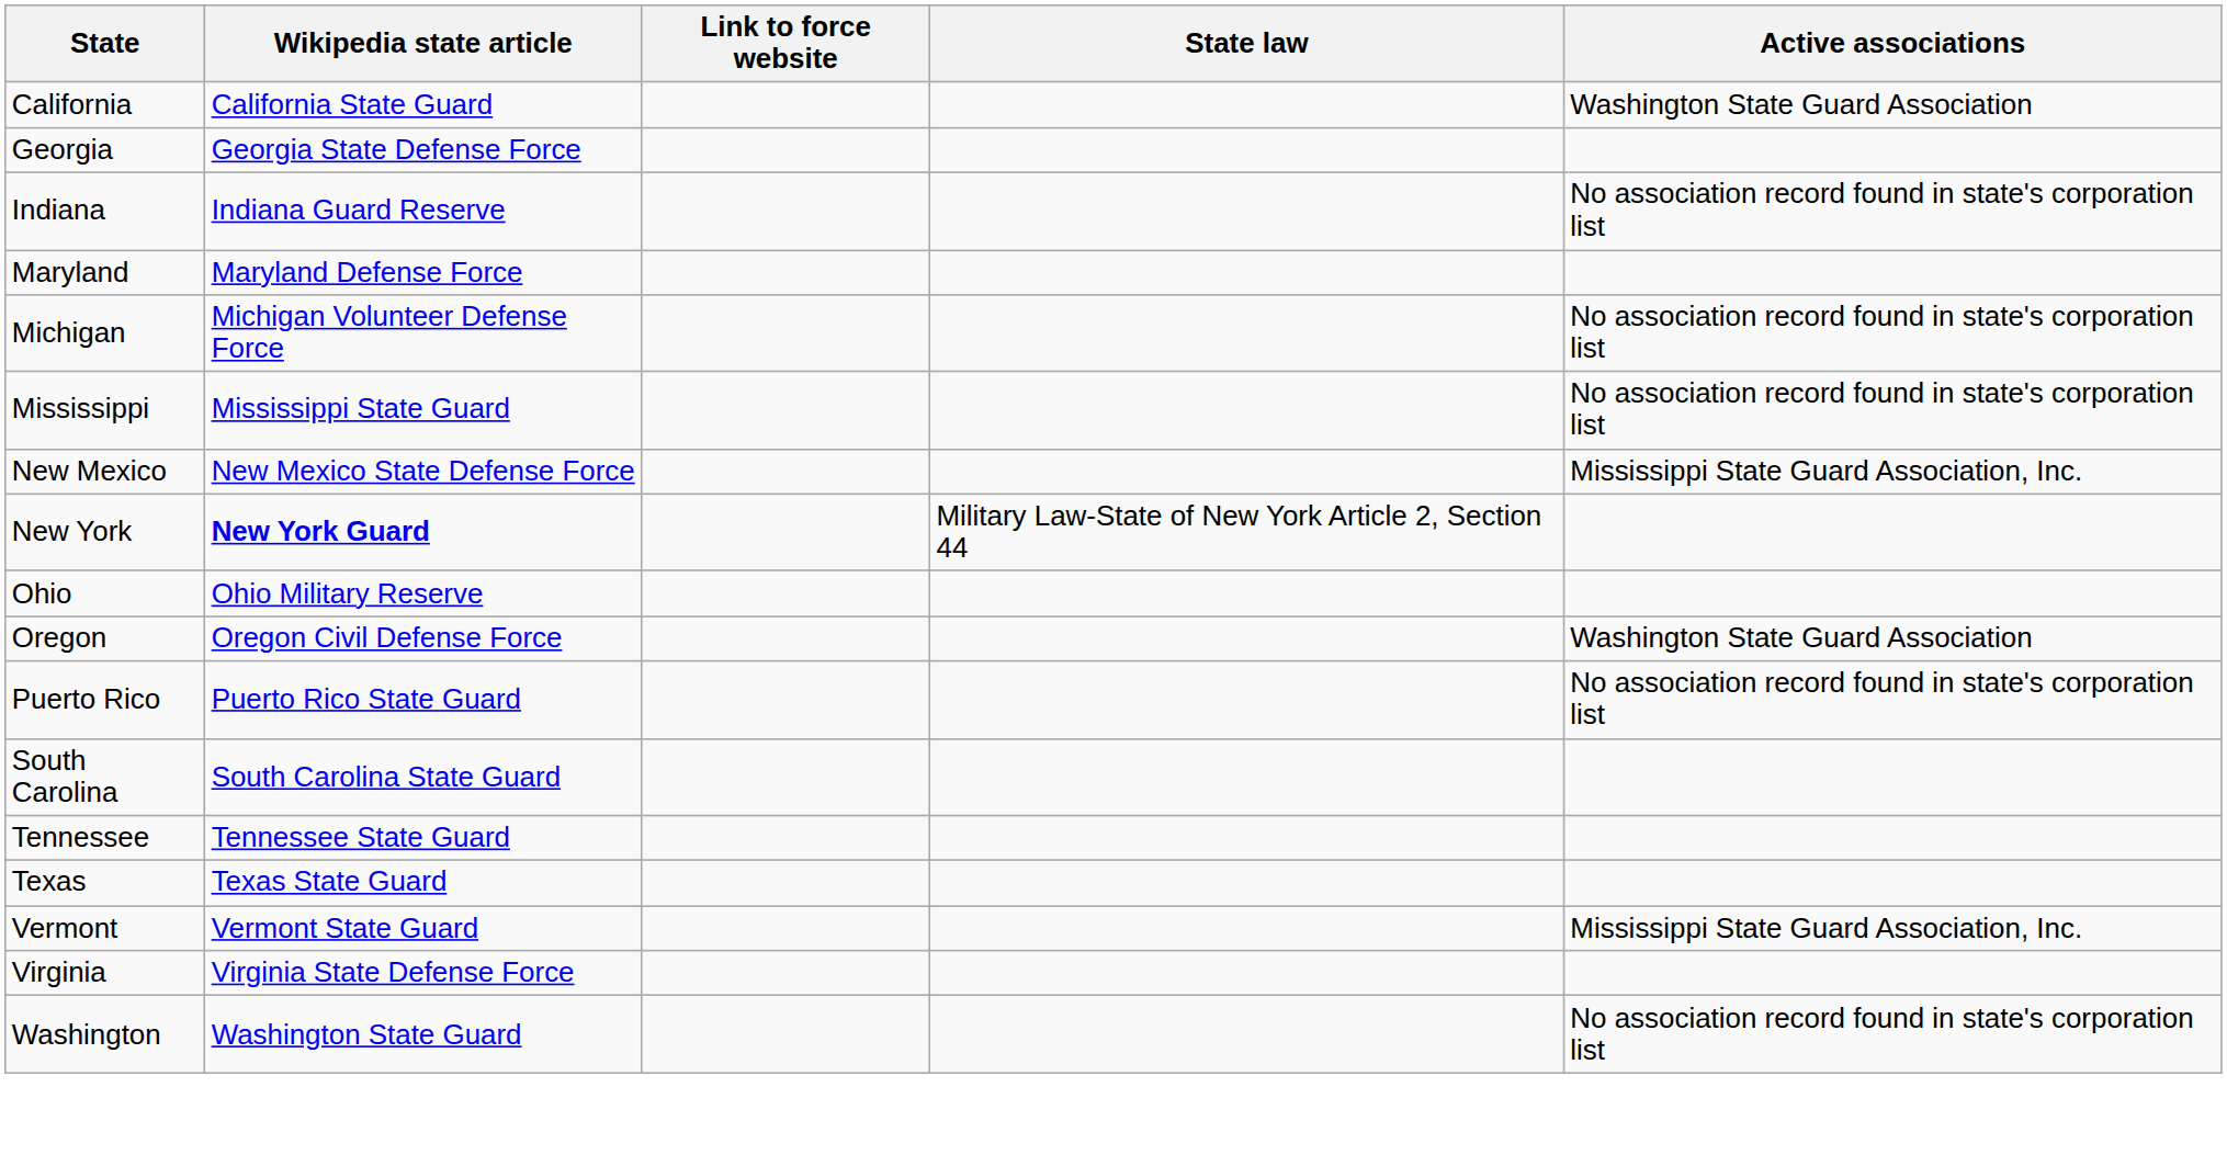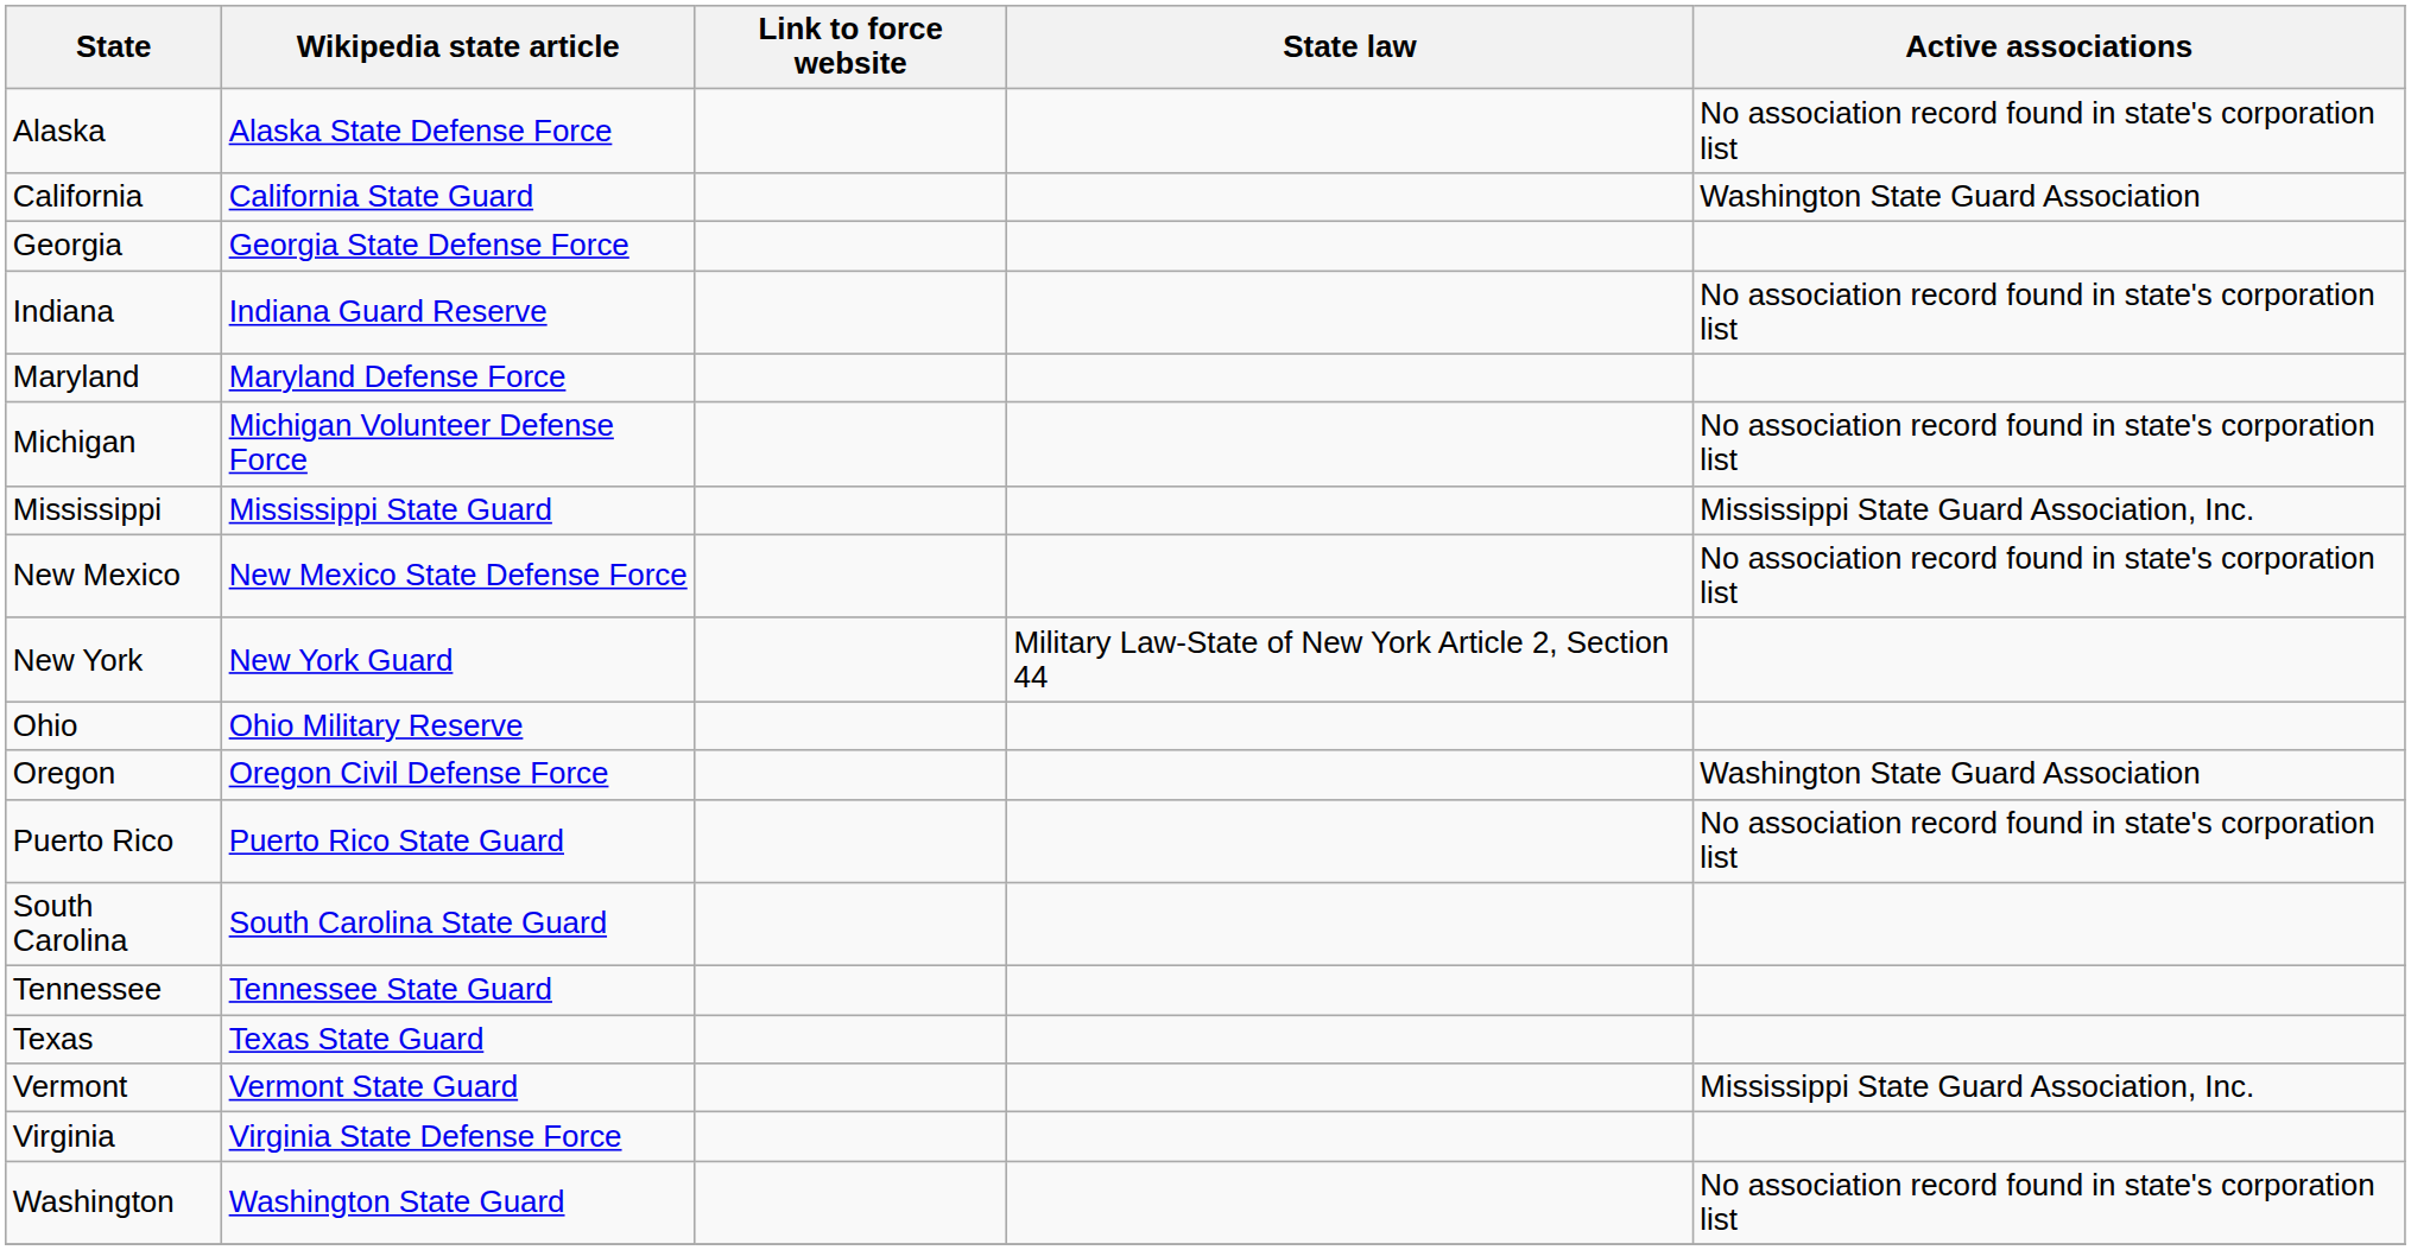 <table class="wikitable ">
 <tr>
 <th>State</th>
 <th>Wikipedia state article</th>
 <th>Link to force website</th>
 <th>State law</th>
 <th>Active associations</th>
+</tr>
+<tr>
+<td>Alaska</td>
+<td><a href='#'>Alaska State Defense Force</a></td>
+<td></td>
+<td></td>
+<td>No association record found in state's corporation list</td>
 </tr>
 <tr>
 <td>California</td>
 <td><a href='#'>California State Guard</a></td>
 <td></td>
 <td></td>
 <td>Washington State Guard Association</td>
 </tr>
 <tr>
 <td>Georgia</td>
 <td><a href='#'>Georgia State Defense Force</a></td>
 <td></td>
 <td></td>
 <td></td>
 </tr>
 <tr>
 <td>Indiana</td>
 <td><a href='#'>Indiana Guard Reserve</a></td>
 <td></td>
 <td></td>
 <td>No association record found in state's corporation list</td>
 </tr>
 <tr>
 <td>Maryland</td>
 <td><a href='#'>Maryland Defense Force</a></td>
 <td></td>
 <td></td>
 <td></td>
 </tr>
 <tr>
 <td>Michigan</td>
 <td><a href='#'>Michigan Volunteer Defense Force</a></td>
 <td></td>
 <td></td>
 <td>No association record found in state's corporation list</td>
 </tr>
 <tr>
 <td>Mississippi</td>
 <td><a href='#'>Mississippi State Guard</a></td>
 <td></td>
 <td></td>
-<td>No association record found in state's corporation list</td>
+<td>Mississippi State Guard Association, Inc.</td>
 </tr>
 <tr>
 <td>New Mexico</td>
 <td><a href='#'>New Mexico State Defense Force</a></td>
 <td> </td>
 <td></td>
-<td>Mississippi State Guard Association, Inc.</td>
+<td>No association record found in state's corporation list</td>
 </tr>
 <tr>
 <td>New York</td>
-<td><strong><a href='#'>New York Guard</a></strong></td>
+<td><a href='#'>New York Guard</a></td>
 <td></td>
 <td>Military Law-State of New York Article 2, Section 44</td>
 <td></td>
 </tr>
 <tr>
 <td>Ohio</td>
 <td><a href='#'>Ohio Military Reserve</a></td>
 <td></td>
 <td></td>
 <td></td>
 </tr>
 <tr>
 <td>Oregon</td>
 <td><a href='#'>Oregon Civil Defense Force</a></td>
 <td></td>
 <td></td>
 <td>Washington State Guard Association</td>
 </tr>
 <tr>
 <td>Puerto Rico</td>
 <td><a href='#'>Puerto Rico State Guard</a></td>
 <td></td>
 <td></td>
 <td>No association record found in state's corporation list</td>
 </tr>
 <tr>
 <td>South Carolina</td>
 <td><a href='#'>South Carolina State Guard</a></td>
 <td></td>
 <td></td>
 <td></td>
 </tr>
 <tr>
 <td>Tennessee</td>
 <td><a href='#'>Tennessee State Guard</a></td>
 <td></td>
 <td></td>
 <td></td>
 </tr>
 <tr>
 <td>Texas</td>
 <td><a href='#'>Texas State Guard</a></td>
 <td> </td>
 <td></td>
 <td> </td>
 </tr>
 <tr>
 <td>Vermont</td>
 <td><a href='#'>Vermont State Guard</a></td>
 <td></td>
 <td></td>
 <td>Mississippi State Guard Association, Inc.</td>
 </tr>
 <tr>
 <td>Virginia</td>
 <td><a href='#'>Virginia State Defense Force</a></td>
 <td></td>
 <td></td>
 <td></td>
 </tr>
 <tr>
 <td>Washington</td>
 <td><a href='#'>Washington State Guard</a></td>
 <td></td>
 <td></td>
 <td>No association record found in state's corporation list</td>
 </tr>
 <tr>
 </tr>
 </table>
